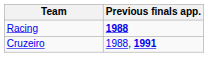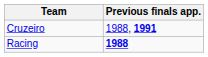 <table class="wikitable">
 <tr>
 <th width=150px>Team</th>
 <th>Previous finals app.</th>
 </tr>
 <tr>
+<td> <a href='#'>Cruzeiro</a></td>
+<td><a href='#'>1988</a>, <strong><a href='#'>1991</a></strong></td>
+</tr>
+<tr>
 <td> <a href='#'>Racing</a></td>
 <td><strong><a href='#'>1988</a></strong></td>
 </tr>
-<tr>
-<td> <a href='#'>Cruzeiro</a></td>
-<td><a href='#'>1988</a>, <strong><a href='#'>1991</a></strong></td>
-</tr>
 </table>
